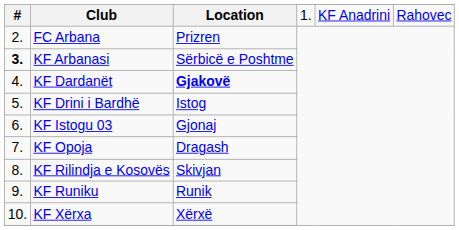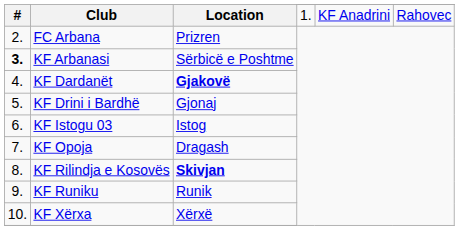 <table class="wikitable sortable">
 <tr>
 <th rowspan="2">#</th>
 <th rowspan="2">Club</th>
 <th rowspan="2">Location</th>
 </tr>
 <tr>
 <td align=center>1.</td>
 <td><a href='#'>KF Anadrini</a></td>
 <td><a href='#'>Rahovec</a></td>
 </tr>
 <tr>
 <td align=center>2.</td>
 <td><a href='#'>FC Arbana</a></td>
 <td><a href='#'>Prizren</a></td>
 </tr>
 <tr>
 <td align=center><strong>3.</strong></td>
 <td><a href='#'>KF Arbanasi</a></td>
 <td><a href='#'>Sërbicë e Poshtme</a></td>
 </tr>
 <tr>
 <td align=center>4.</td>
 <td><a href='#'>KF Dardanët</a></td>
 <td><strong><a href='#'>Gjakovë</a></strong></td>
 </tr>
 <tr>
 <td align=center>5.</td>
 <td><a href='#'>KF Drini i Bardhë</a></td>
-<td><a href='#'>Istog</a></td>
+<td><a href='#'>Gjonaj</a></td>
 </tr>
 <tr>
 <td align=center>6.</td>
 <td><a href='#'>KF Istogu 03</a></td>
-<td><a href='#'>Gjonaj</a></td>
+<td><a href='#'>Istog</a></td>
 </tr>
 <tr>
 <td align=center>7.</td>
 <td><a href='#'>KF Opoja</a></td>
 <td><a href='#'>Dragash</a></td>
 </tr>
 <tr>
 <td align=center>8.</td>
 <td><a href='#'>KF Rilindja e Kosovës</a></td>
-<td><a href='#'>Skivjan</a></td>
+<td><strong><a href='#'>Skivjan</a></strong></td>
 </tr>
 <tr>
 <td align=center>9.</td>
 <td><a href='#'>KF Runiku</a></td>
 <td><a href='#'>Runik</a></td>
 </tr>
 <tr>
 <td align=center>10.</td>
 <td><a href='#'>KF Xërxa</a></td>
 <td><a href='#'>Xërxë</a></td>
 </tr>
 <tr>
 </tr>
 </table>
